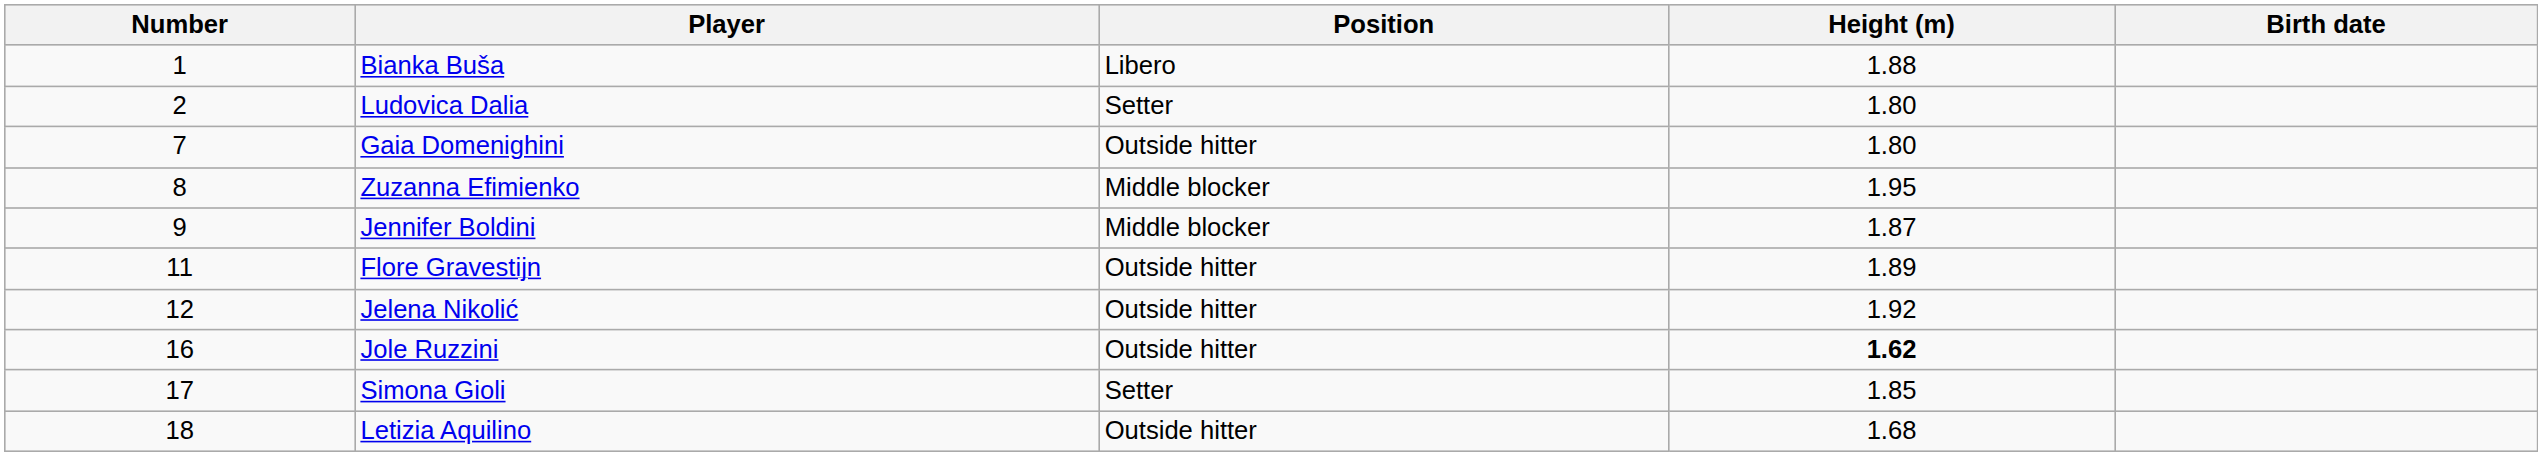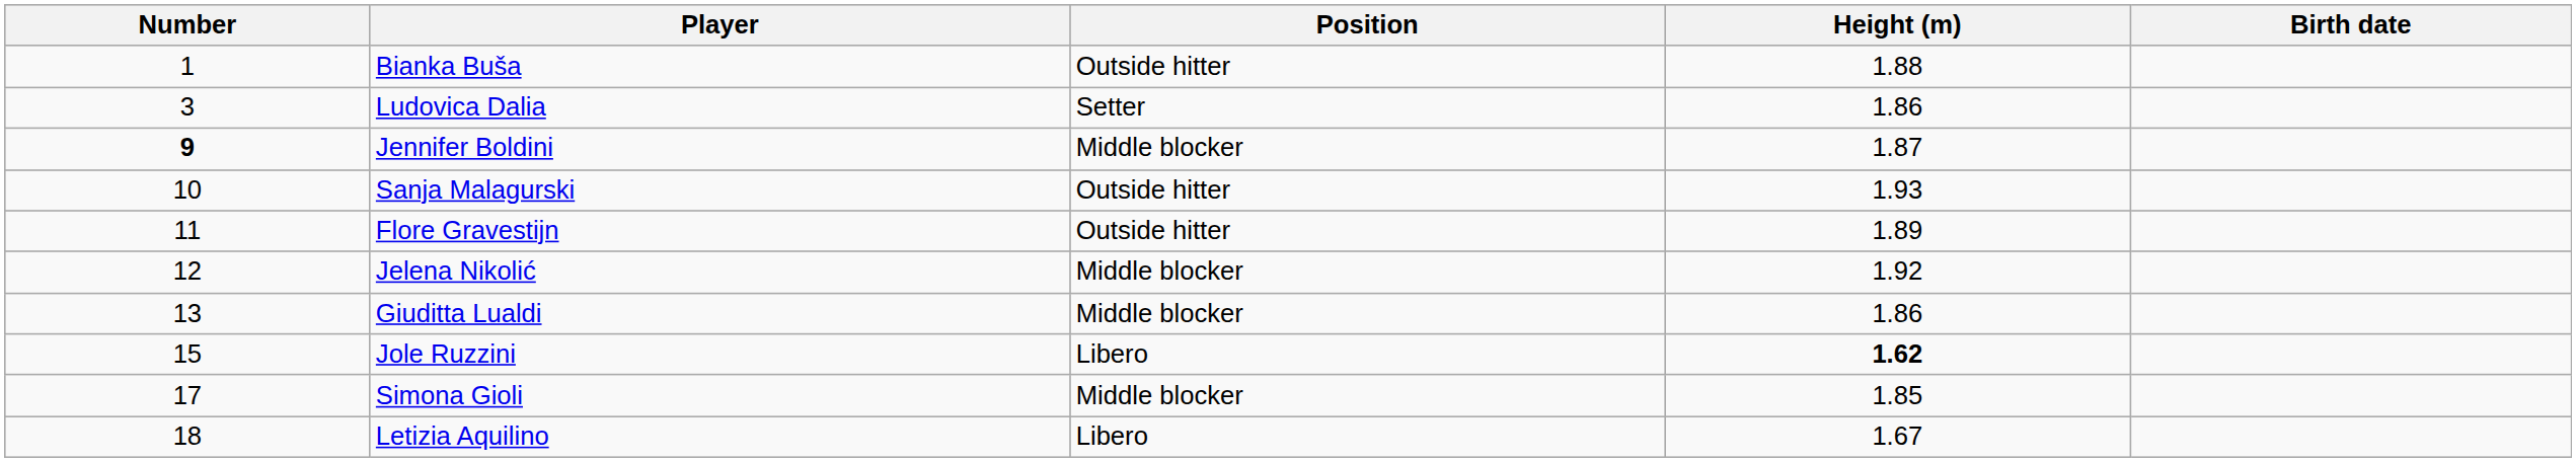 <table class="wikitable" style="width:100%;">
 <tr>
 <th>Number</th>
 <th>Player</th>
 <th>Position</th>
 <th>Height (m)</th>
 <th>Birth date</th>
 </tr>
 <tr>
 <td align=center>1</td>
 <td> <a href='#'>Bianka Buša</a></td>
-<td>Libero</td>
+<td>Outside hitter</td>
 <td align=center>1.88</td>
 <td></td>
 </tr>
 <tr>
-<td align=center>2</td>
+<td align=center>3</td>
 <td> <a href='#'>Ludovica Dalia</a></td>
 <td>Setter</td>
-<td align=center>1.80</td>
+<td align=center>1.86</td>
 <td></td>
 </tr>
 <tr>
-<td align=center>7</td>
-<td> <a href='#'>Gaia Domenighini</a></td>
-<td>Outside hitter</td>
-<td align=center>1.80</td>
+<td align=center><strong>9</strong></td>
+<td> <a href='#'>Jennifer Boldini</a></td>
+<td>Middle blocker</td>
+<td align=center>1.87</td>
 <td></td>
 </tr>
 <tr>
-<td align=center>8</td>
-<td> <a href='#'>Zuzanna Efimienko</a></td>
-<td>Middle blocker</td>
-<td align=center>1.95</td>
-<td></td>
-</tr>
-<tr>
-<td align=center>9</td>
-<td> <a href='#'>Jennifer Boldini</a></td>
-<td>Middle blocker</td>
-<td align=center>1.87</td>
+<td align=center>10</td>
+<td> <a href='#'>Sanja Malagurski</a></td>
+<td>Outside hitter</td>
+<td align=center>1.93</td>
 <td></td>
 </tr>
 <tr>
 <td align=center>11</td>
 <td> <a href='#'>Flore Gravestijn</a></td>
 <td>Outside hitter</td>
 <td align=center>1.89</td>
 <td></td>
 </tr>
 <tr>
 <td align=center>12</td>
 <td> <a href='#'>Jelena Nikolić</a></td>
-<td>Outside hitter</td>
+<td>Middle blocker</td>
 <td align=center>1.92</td>
 <td></td>
 </tr>
 <tr>
-<td align=center>16</td>
+<td align=center>13</td>
+<td> <a href='#'>Giuditta Lualdi</a></td>
+<td>Middle blocker</td>
+<td align=center>1.86</td>
+<td></td>
+</tr>
+<tr>
+<td align=center>15</td>
 <td> <a href='#'>Jole Ruzzini</a></td>
-<td>Outside hitter</td>
+<td>Libero</td>
 <td align=center><strong>1.62</strong></td>
 <td></td>
 </tr>
 <tr>
 <td align=center>17</td>
 <td> <a href='#'>Simona Gioli</a></td>
-<td>Setter</td>
+<td>Middle blocker</td>
 <td align=center>1.85</td>
 <td></td>
 </tr>
 <tr>
 <td align=center>18</td>
 <td> <a href='#'>Letizia Aquilino</a></td>
-<td>Outside hitter</td>
-<td align=center>1.68</td>
+<td>Libero</td>
+<td align=center>1.67</td>
 <td></td>
 </tr>
 </table>
